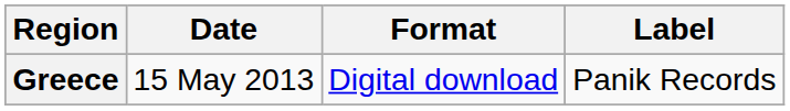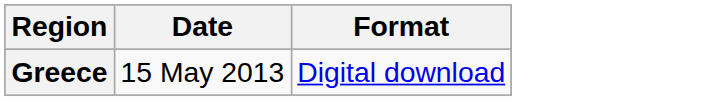 <table class="wikitable plainrowheaders" style="text-align:center">
 <tr>
 <th>Region</th>
 <th>Date</th>
 <th>Format</th>
-<th>Label</th>
 </tr>
 <tr>
 <th scope="row">Greece</th>
 <td>15 May 2013</td>
 <td><a href='#'>Digital download</a></td>
-<td>Panik Records</td>
 </tr>
 </table>
